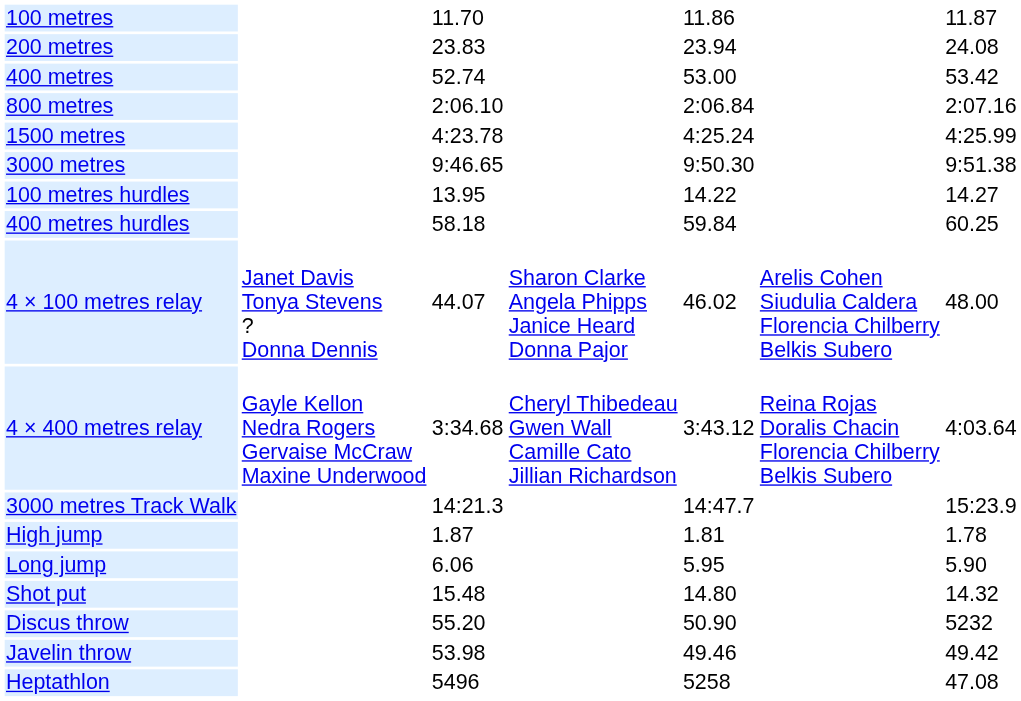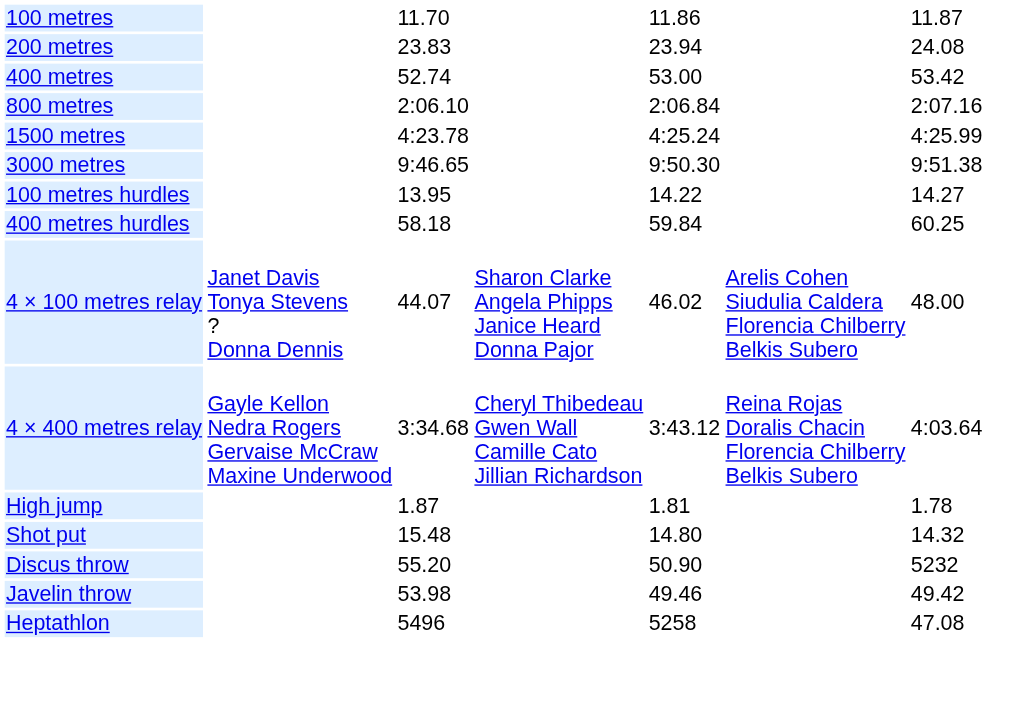 <table>
 <tr>
 <td bgcolor = DDEEFF><a href='#'>100 metres</a></td>
 <td></td>
 <td>11.70</td>
 <td></td>
 <td>11.86</td>
 <td></td>
 <td>11.87</td>
 </tr>
 <tr>
 <td bgcolor = DDEEFF><a href='#'>200 metres</a></td>
 <td></td>
 <td>23.83</td>
 <td></td>
 <td>23.94</td>
 <td></td>
 <td>24.08</td>
 </tr>
 <tr>
 <td bgcolor = DDEEFF><a href='#'>400 metres</a></td>
 <td></td>
 <td>52.74</td>
 <td></td>
 <td>53.00</td>
 <td></td>
 <td>53.42</td>
 </tr>
 <tr>
 <td bgcolor = DDEEFF><a href='#'>800 metres</a></td>
 <td></td>
 <td>2:06.10</td>
 <td></td>
 <td>2:06.84</td>
 <td></td>
 <td>2:07.16</td>
 </tr>
 <tr>
 <td bgcolor = DDEEFF><a href='#'>1500 metres</a></td>
 <td></td>
 <td>4:23.78</td>
 <td></td>
 <td>4:25.24</td>
 <td></td>
 <td>4:25.99</td>
 </tr>
 <tr>
 <td bgcolor = DDEEFF><a href='#'>3000 metres</a></td>
 <td></td>
 <td>9:46.65</td>
 <td></td>
 <td>9:50.30</td>
 <td></td>
 <td>9:51.38</td>
 </tr>
 <tr>
 <td bgcolor = DDEEFF><a href='#'>100 metres hurdles</a></td>
 <td></td>
 <td>13.95</td>
 <td></td>
 <td>14.22</td>
 <td></td>
 <td>14.27</td>
 </tr>
 <tr>
 <td bgcolor = DDEEFF><a href='#'>400 metres hurdles</a></td>
 <td></td>
 <td>58.18</td>
 <td></td>
 <td>59.84</td>
 <td></td>
 <td>60.25</td>
 </tr>
 <tr>
 <td bgcolor = DDEEFF><a href='#'>4 × 100 metres relay</a></td>
 <td><br><a href='#'>Janet Davis</a><br><a href='#'>Tonya Stevens</a><br>?<br><a href='#'>Donna Dennis</a></td>
 <td>44.07</td>
 <td><br><a href='#'>Sharon Clarke</a><br><a href='#'>Angela Phipps</a><br><a href='#'>Janice Heard</a><br><a href='#'>Donna Pajor</a></td>
 <td>46.02</td>
 <td><br><a href='#'>Arelis Cohen</a><br><a href='#'>Siudulia Caldera</a><br><a href='#'>Florencia Chilberry</a><br><a href='#'>Belkis Subero</a></td>
 <td>48.00</td>
 </tr>
 <tr>
 <td bgcolor = DDEEFF><a href='#'>4 × 400 metres relay</a></td>
 <td><br><a href='#'>Gayle Kellon</a><br><a href='#'>Nedra Rogers</a><br><a href='#'>Gervaise McCraw</a><br><a href='#'>Maxine Underwood</a></td>
 <td>3:34.68</td>
 <td><br><a href='#'>Cheryl Thibedeau</a><br><a href='#'>Gwen Wall</a><br><a href='#'>Camille Cato</a><br><a href='#'>Jillian Richardson</a></td>
 <td>3:43.12</td>
 <td><br><a href='#'>Reina Rojas</a><br><a href='#'>Doralis Chacin</a><br><a href='#'>Florencia Chilberry</a><br><a href='#'>Belkis Subero</a></td>
 <td>4:03.64</td>
 </tr>
 <tr>
-<td bgcolor = DDEEFF><a href='#'>3000 metres Track Walk</a></td>
-<td></td>
-<td>14:21.3</td>
-<td></td>
-<td>14:47.7</td>
-<td></td>
-<td>15:23.9</td>
-</tr>
-<tr>
 <td bgcolor = DDEEFF><a href='#'>High jump</a></td>
 <td></td>
 <td>1.87</td>
 <td></td>
 <td>1.81</td>
 <td></td>
 <td>1.78</td>
-</tr>
-<tr>
-<td bgcolor = DDEEFF><a href='#'>Long jump</a></td>
-<td></td>
-<td>6.06</td>
-<td></td>
-<td>5.95</td>
-<td></td>
-<td>5.90</td>
 </tr>
 <tr>
 <td bgcolor = DDEEFF><a href='#'>Shot put</a></td>
 <td></td>
 <td>15.48</td>
 <td></td>
 <td>14.80</td>
 <td></td>
 <td>14.32</td>
 </tr>
 <tr>
 <td bgcolor = DDEEFF><a href='#'>Discus throw</a></td>
 <td></td>
 <td>55.20</td>
 <td></td>
 <td>50.90</td>
 <td></td>
 <td>5232</td>
 </tr>
 <tr>
 <td bgcolor = DDEEFF><a href='#'>Javelin throw</a></td>
 <td></td>
 <td>53.98</td>
 <td></td>
 <td>49.46</td>
 <td></td>
 <td>49.42</td>
 </tr>
 <tr>
 <td bgcolor = DDEEFF><a href='#'>Heptathlon</a></td>
 <td></td>
 <td>5496</td>
 <td></td>
 <td>5258</td>
 <td></td>
 <td>47.08</td>
 </tr>
 </table>
